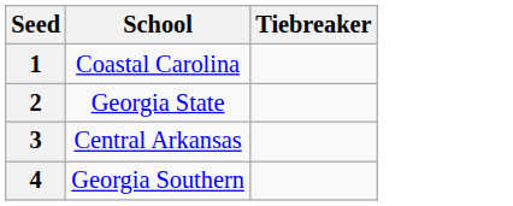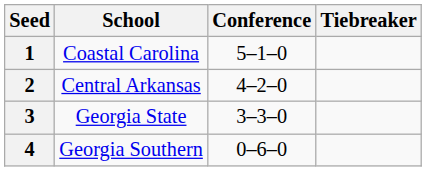 <table class="wikitable" style="text-align:center">
 <tr>
 <th>Seed</th>
 <th>School</th>
+<th>Conference</th>
 <th>Tiebreaker</th>
 </tr>
 <tr>
 <th>1</th>
 <td><a href='#'>Coastal Carolina</a></td>
+<td>5–1–0</td>
 <td></td>
 </tr>
 <tr>
 <th>2</th>
-<td><a href='#'>Georgia State</a></td>
+<td><a href='#'>Central Arkansas</a></td>
+<td>4–2–0</td>
 <td></td>
 </tr>
 <tr>
 <th>3</th>
-<td><a href='#'>Central Arkansas</a></td>
+<td><a href='#'>Georgia State</a></td>
+<td>3–3–0</td>
 <td></td>
 </tr>
 <tr>
 <th>4</th>
 <td><a href='#'>Georgia Southern</a></td>
+<td>0–6–0</td>
 <td></td>
 </tr>
 </table>
